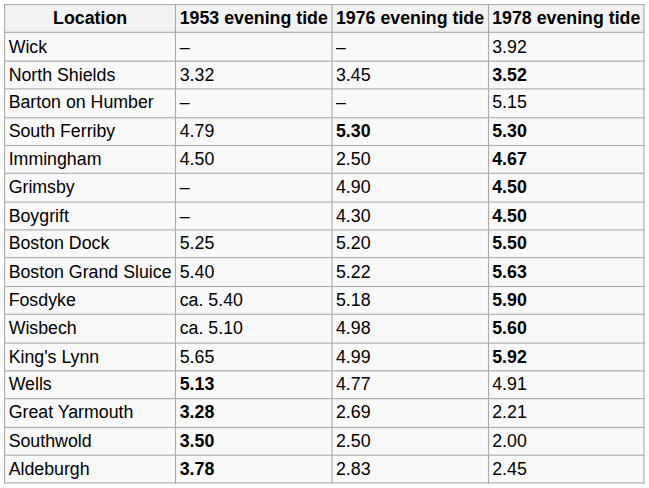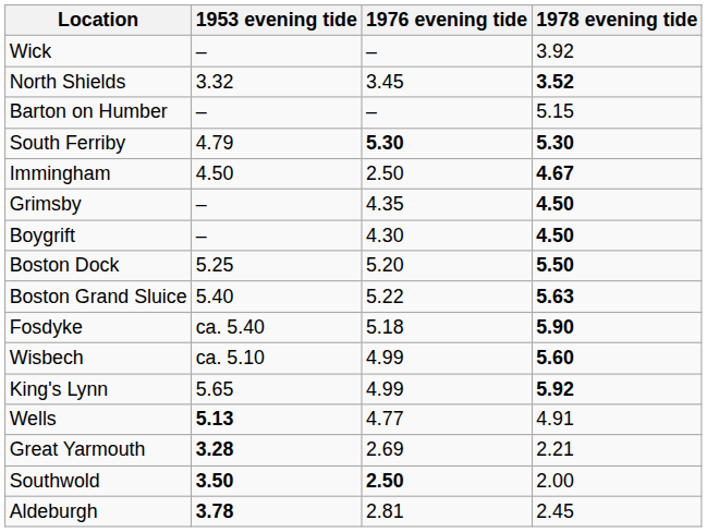 <table class="wikitable sortable" border="1">
 <tr>
 <th scope="col" class="unsortable">Location</th>
 <th scope="col">1953 evening tide</th>
 <th scope="col">1976 evening tide</th>
 <th scope="col">1978 evening tide</th>
 </tr>
 <tr>
 <td>Wick</td>
 <td>–</td>
 <td>–</td>
 <td>3.92</td>
 </tr>
 <tr>
 <td>North Shields</td>
 <td>3.32</td>
 <td>3.45</td>
 <td><strong>3.52</strong></td>
 </tr>
 <tr>
 <td>Barton on Humber</td>
 <td>–</td>
 <td>–</td>
 <td>5.15</td>
 </tr>
 <tr>
 <td>South Ferriby</td>
 <td>4.79</td>
 <td><strong>5.30</strong></td>
 <td><strong>5.30</strong></td>
 </tr>
 <tr>
 <td>Immingham</td>
 <td>4.50</td>
 <td>2.50</td>
 <td><strong>4.67</strong></td>
 </tr>
 <tr>
 <td>Grimsby</td>
 <td>–</td>
-<td>4.90</td>
+<td>4.35</td>
 <td><strong>4.50</strong></td>
 </tr>
 <tr>
 <td>Boygrift</td>
 <td>–</td>
 <td>4.30</td>
 <td><strong>4.50</strong></td>
 </tr>
 <tr>
 <td>Boston Dock</td>
 <td>5.25</td>
 <td>5.20</td>
 <td><strong>5.50</strong></td>
 </tr>
 <tr>
 <td>Boston Grand Sluice</td>
 <td>5.40</td>
 <td>5.22</td>
 <td><strong>5.63</strong></td>
 </tr>
 <tr>
 <td>Fosdyke</td>
 <td>ca. 5.40</td>
 <td>5.18</td>
 <td><strong>5.90</strong></td>
 </tr>
 <tr>
 <td>Wisbech</td>
 <td>ca. 5.10</td>
-<td>4.98</td>
+<td>4.99</td>
 <td><strong>5.60</strong></td>
 </tr>
 <tr>
 <td>King's Lynn</td>
 <td>5.65</td>
 <td>4.99</td>
 <td><strong>5.92</strong></td>
 </tr>
 <tr>
 <td>Wells</td>
 <td><strong>5.13</strong></td>
 <td>4.77</td>
 <td>4.91</td>
 </tr>
 <tr>
 <td>Great Yarmouth</td>
 <td><strong>3.28</strong></td>
 <td>2.69</td>
 <td>2.21</td>
 </tr>
 <tr>
 <td>Southwold</td>
 <td><strong>3.50</strong></td>
-<td>2.50</td>
+<td><strong>2.50</strong></td>
 <td>2.00</td>
 </tr>
 <tr>
 <td>Aldeburgh</td>
 <td><strong>3.78</strong></td>
-<td>2.83</td>
+<td>2.81</td>
 <td>2.45</td>
 </tr>
 </table>
